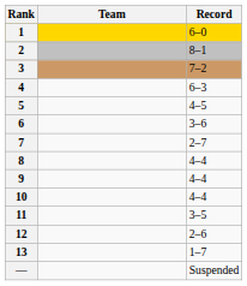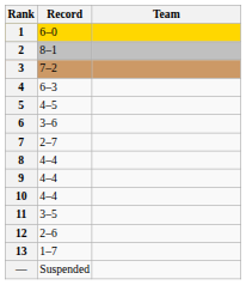 <table class="wikitable">
 <tr>
 <th>Rank</th>
+<th>Record</th>
 <th width=200px>Team</th>
-<th>Record</th>
 </tr>
 <tr bgcolor=gold>
 <th>1</th>
+<td>6–0</td>
 <td></td>
-<td>6–0</td>
 </tr>
 <tr bgcolor=silver>
 <th>2</th>
+<td>8–1</td>
 <td></td>
-<td>8–1</td>
 </tr>
 <tr bgcolor=cc9966>
 <th>3</th>
+<td>7–2</td>
 <td></td>
-<td>7–2</td>
 </tr>
 <tr>
 <th>4</th>
+<td>6–3</td>
 <td></td>
-<td>6–3</td>
 </tr>
 <tr>
 <th>5</th>
+<td>4–5</td>
 <td></td>
-<td>4–5</td>
 </tr>
 <tr>
 <th>6</th>
+<td>3–6</td>
 <td></td>
-<td>3–6</td>
 </tr>
 <tr>
 <th>7</th>
+<td>2–7</td>
 <td></td>
-<td>2–7</td>
 </tr>
 <tr>
 <th>8</th>
+<td>4–4</td>
 <td></td>
-<td>4–4</td>
 </tr>
 <tr>
 <th>9</th>
+<td>4–4</td>
 <td></td>
-<td>4–4</td>
 </tr>
 <tr>
 <th>10</th>
+<td>4–4</td>
 <td></td>
-<td>4–4</td>
 </tr>
 <tr>
 <th>11</th>
+<td>3–5</td>
 <td></td>
-<td>3–5</td>
 </tr>
 <tr>
 <th>12</th>
+<td>2–6</td>
 <td></td>
-<td>2–6</td>
 </tr>
 <tr>
 <th>13</th>
+<td>1–7</td>
 <td></td>
-<td>1–7</td>
 </tr>
 <tr>
 <th>—</th>
+<td>Suspended</td>
 <td></td>
-<td>Suspended</td>
 </tr>
 </table>
